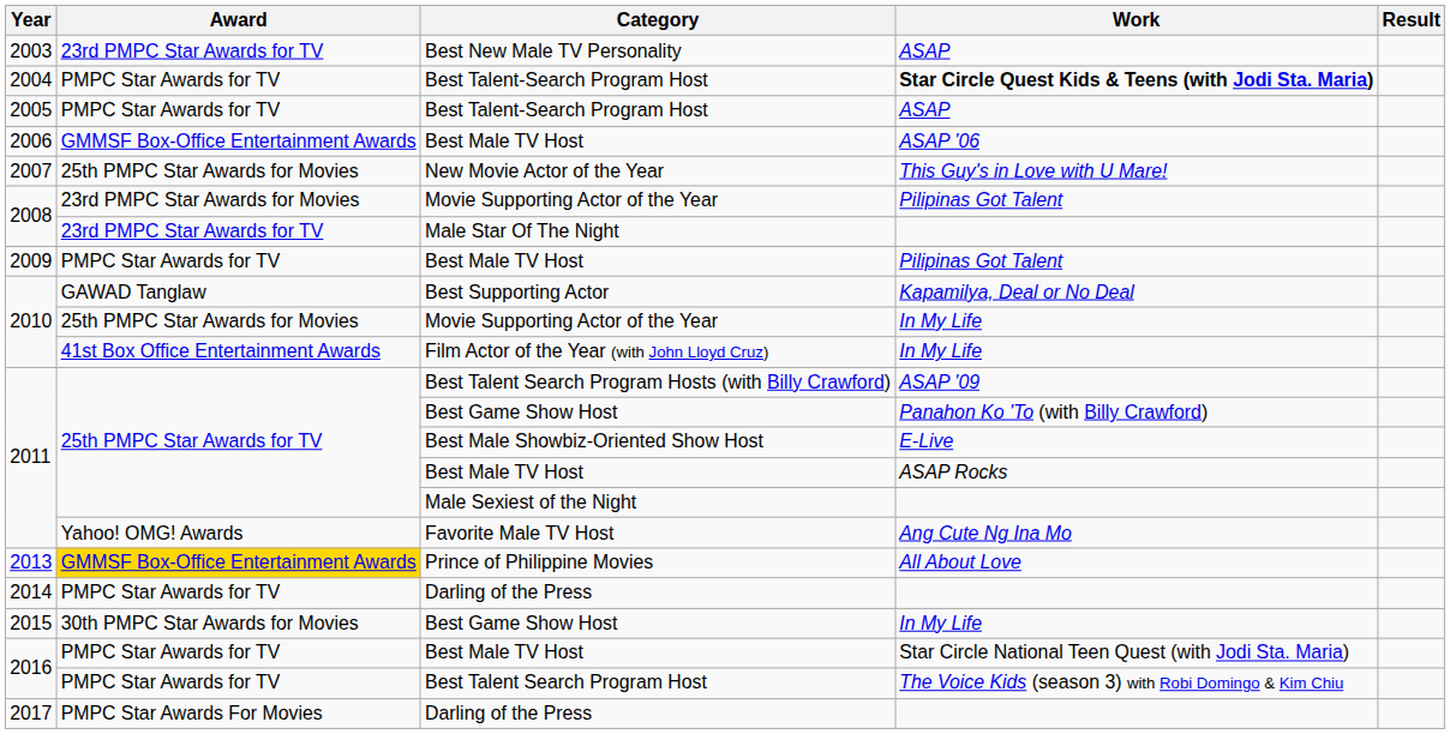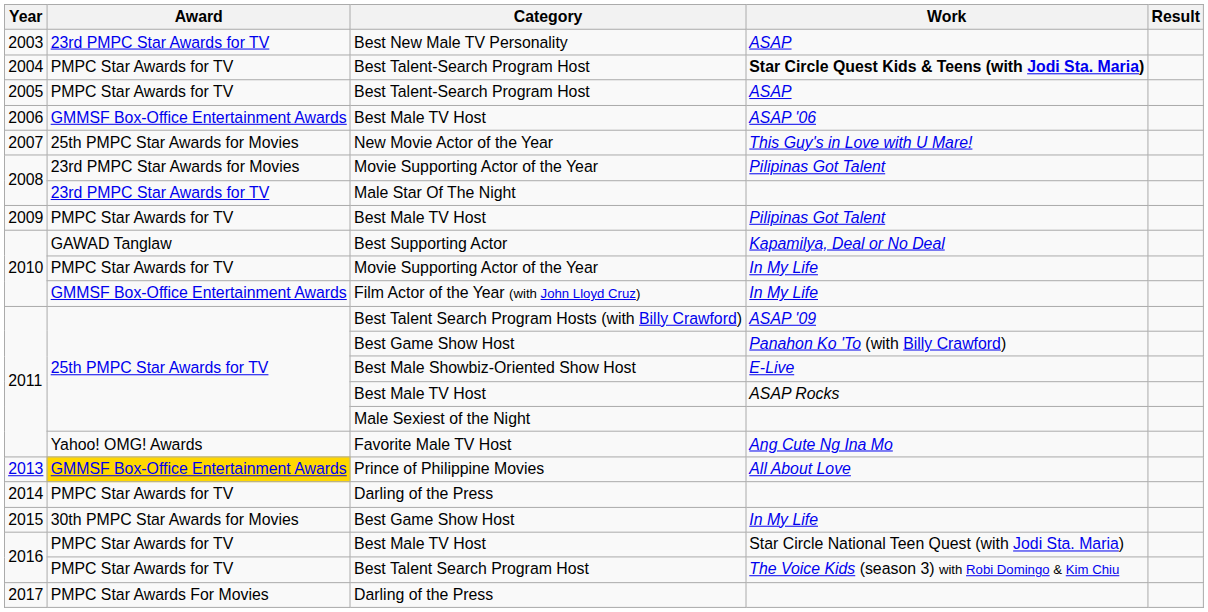 <table class="wikitable" style="font-size: 100%;">
 <tr>
 <th>Year</th>
 <th>Award</th>
 <th>Category</th>
 <th>Work</th>
 <th>Result</th>
 </tr>
 <tr>
 <td>2003</td>
 <td><a href='#'>23rd PMPC Star Awards for TV</a></td>
 <td>Best New Male TV Personality</td>
 <td><em><a href='#'>ASAP</a></em></td>
 <td></td>
 </tr>
 <tr>
 <td>2004</td>
 <td>PMPC Star Awards for TV</td>
 <td>Best Talent-Search Program Host</td>
 <td><strong>Star Circle Quest Kids & Teens (with <a href='#'>Jodi Sta. Maria</a>)</strong></td>
 <td></td>
 </tr>
 <tr>
 <td>2005</td>
 <td>PMPC Star Awards for TV</td>
 <td>Best Talent-Search Program Host</td>
 <td><em><a href='#'>ASAP</a></em></td>
 <td></td>
 </tr>
 <tr>
 <td>2006</td>
 <td><a href='#'>GMMSF Box-Office Entertainment Awards</a></td>
 <td>Best Male TV Host</td>
 <td><em><a href='#'>ASAP '06</a></em></td>
 <td></td>
 </tr>
 <tr>
 <td>2007</td>
 <td>25th PMPC Star Awards for Movies</td>
 <td>New Movie Actor of the Year</td>
 <td><em><a href='#'>This Guy's in Love with U Mare!</a></em></td>
 <td></td>
 </tr>
 <tr>
 <td rowspan=2>2008</td>
 <td>23rd PMPC Star Awards for Movies</td>
 <td>Movie Supporting Actor of the Year</td>
 <td><em><a href='#'>Pilipinas Got Talent</a></em></td>
 <td></td>
 </tr>
 <tr>
 <td><a href='#'>23rd PMPC Star Awards for TV</a></td>
 <td>Male Star Of The Night</td>
 <td></td>
 <td></td>
 </tr>
 <tr>
 <td>2009</td>
 <td>PMPC Star Awards for TV</td>
 <td>Best Male TV Host</td>
 <td><em><a href='#'>Pilipinas Got Talent</a></em></td>
 <td></td>
 </tr>
 <tr>
 <td rowspan=3>2010</td>
 <td>GAWAD Tanglaw</td>
 <td>Best Supporting Actor</td>
 <td><em><a href='#'>Kapamilya, Deal or No Deal</a></em></td>
 <td></td>
 </tr>
 <tr>
-<td>25th PMPC Star Awards for Movies</td>
+<td>PMPC Star Awards for TV</td>
 <td>Movie Supporting Actor of the Year</td>
 <td><em><a href='#'>In My Life</a></em></td>
 <td></td>
 </tr>
 <tr>
-<td><a href='#'>41st Box Office Entertainment Awards</a></td>
+<td><a href='#'>GMMSF Box-Office Entertainment Awards</a></td>
 <td>Film Actor of the Year <small>(with <a href='#'>John Lloyd Cruz</a>)</small></td>
 <td><em><a href='#'>In My Life</a></em></td>
 <td></td>
 </tr>
 <tr>
 <td rowspan=6>2011</td>
 <td rowspan=5><a href='#'>25th PMPC Star Awards for TV</a></td>
 <td>Best Talent Search Program Hosts (with <a href='#'>Billy Crawford</a>)</td>
 <td><em><a href='#'>ASAP '09</a></em></td>
 <td></td>
 </tr>
 <tr>
 <td>Best Game Show Host</td>
 <td><em><a href='#'>Panahon Ko 'To</a></em> (with <a href='#'>Billy Crawford</a>)</td>
 <td></td>
 </tr>
 <tr>
 <td>Best Male Showbiz-Oriented Show Host</td>
 <td><em><a href='#'>E-Live</a></em></td>
 <td></td>
 </tr>
 <tr>
 <td>Best Male TV Host</td>
 <td><em>ASAP Rocks</em></td>
 <td></td>
 </tr>
 <tr>
 <td>Male Sexiest of the Night</td>
 <td></td>
 <td></td>
 </tr>
 <tr>
 <td>Yahoo! OMG! Awards</td>
 <td>Favorite Male TV Host</td>
 <td><em><a href='#'>Ang Cute Ng Ina Mo</a></em></td>
 <td></td>
 </tr>
 <tr>
 <td><a href='#'>2013</a></td>
 <td style="background: gold;"><a href='#'>GMMSF Box-Office Entertainment Awards</a></td>
 <td>Prince of Philippine Movies</td>
 <td><em><a href='#'>All About Love</a></em></td>
 <td></td>
 </tr>
 <tr>
 <td>2014</td>
 <td>PMPC Star Awards for TV</td>
 <td>Darling of the Press</td>
 <td></td>
 <td></td>
 </tr>
 <tr>
 <td>2015</td>
 <td>30th PMPC Star Awards for Movies</td>
 <td>Best Game Show Host</td>
 <td><em><a href='#'>In My Life</a></em></td>
 <td></td>
 </tr>
 <tr>
 <td rowspan=2>2016</td>
 <td>PMPC Star Awards for TV</td>
 <td>Best Male TV Host</td>
 <td>Star Circle National Teen Quest (with <a href='#'>Jodi Sta. Maria</a>)</td>
 <td></td>
 </tr>
 <tr>
 <td>PMPC Star Awards for TV</td>
 <td>Best Talent Search Program Host</td>
 <td><em><a href='#'>The Voice Kids</a></em> (season 3) <small>with <a href='#'>Robi Domingo</a> & <a href='#'>Kim Chiu</a></small></td>
 <td></td>
 </tr>
 <tr>
 <td>2017</td>
 <td>PMPC Star Awards For Movies</td>
 <td>Darling of the Press</td>
 <td></td>
 <td></td>
 </tr>
 </table>
